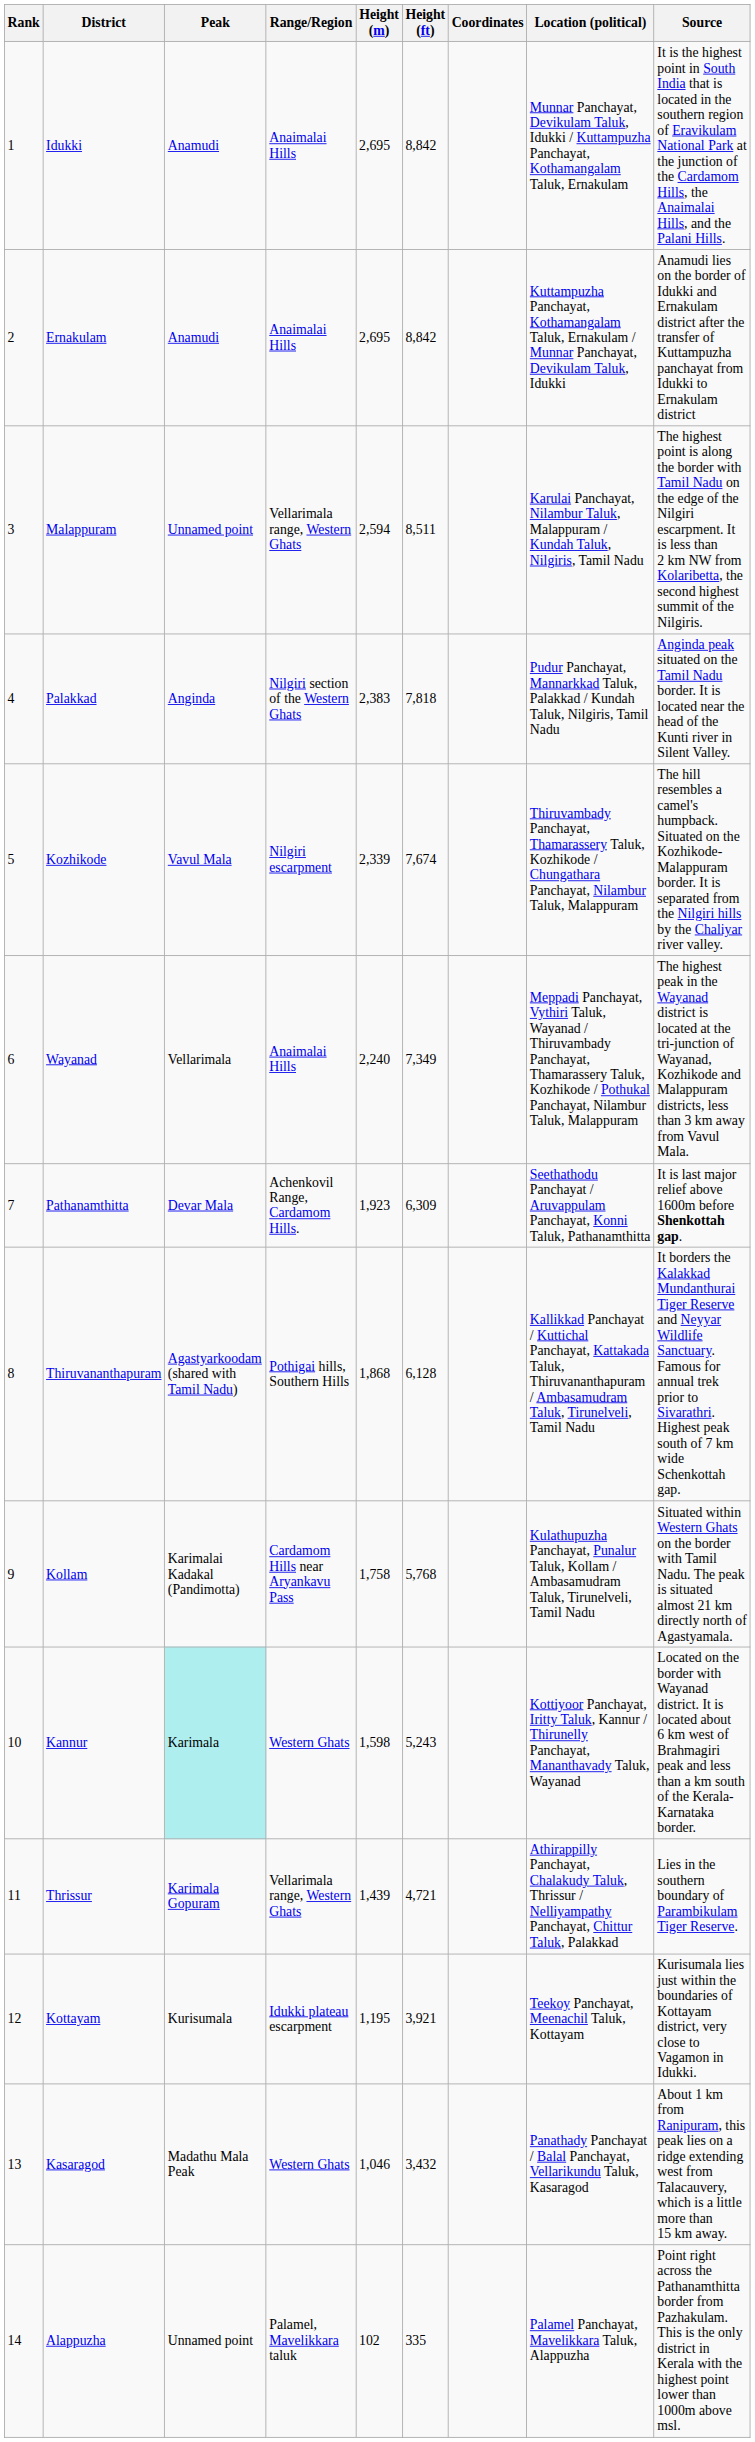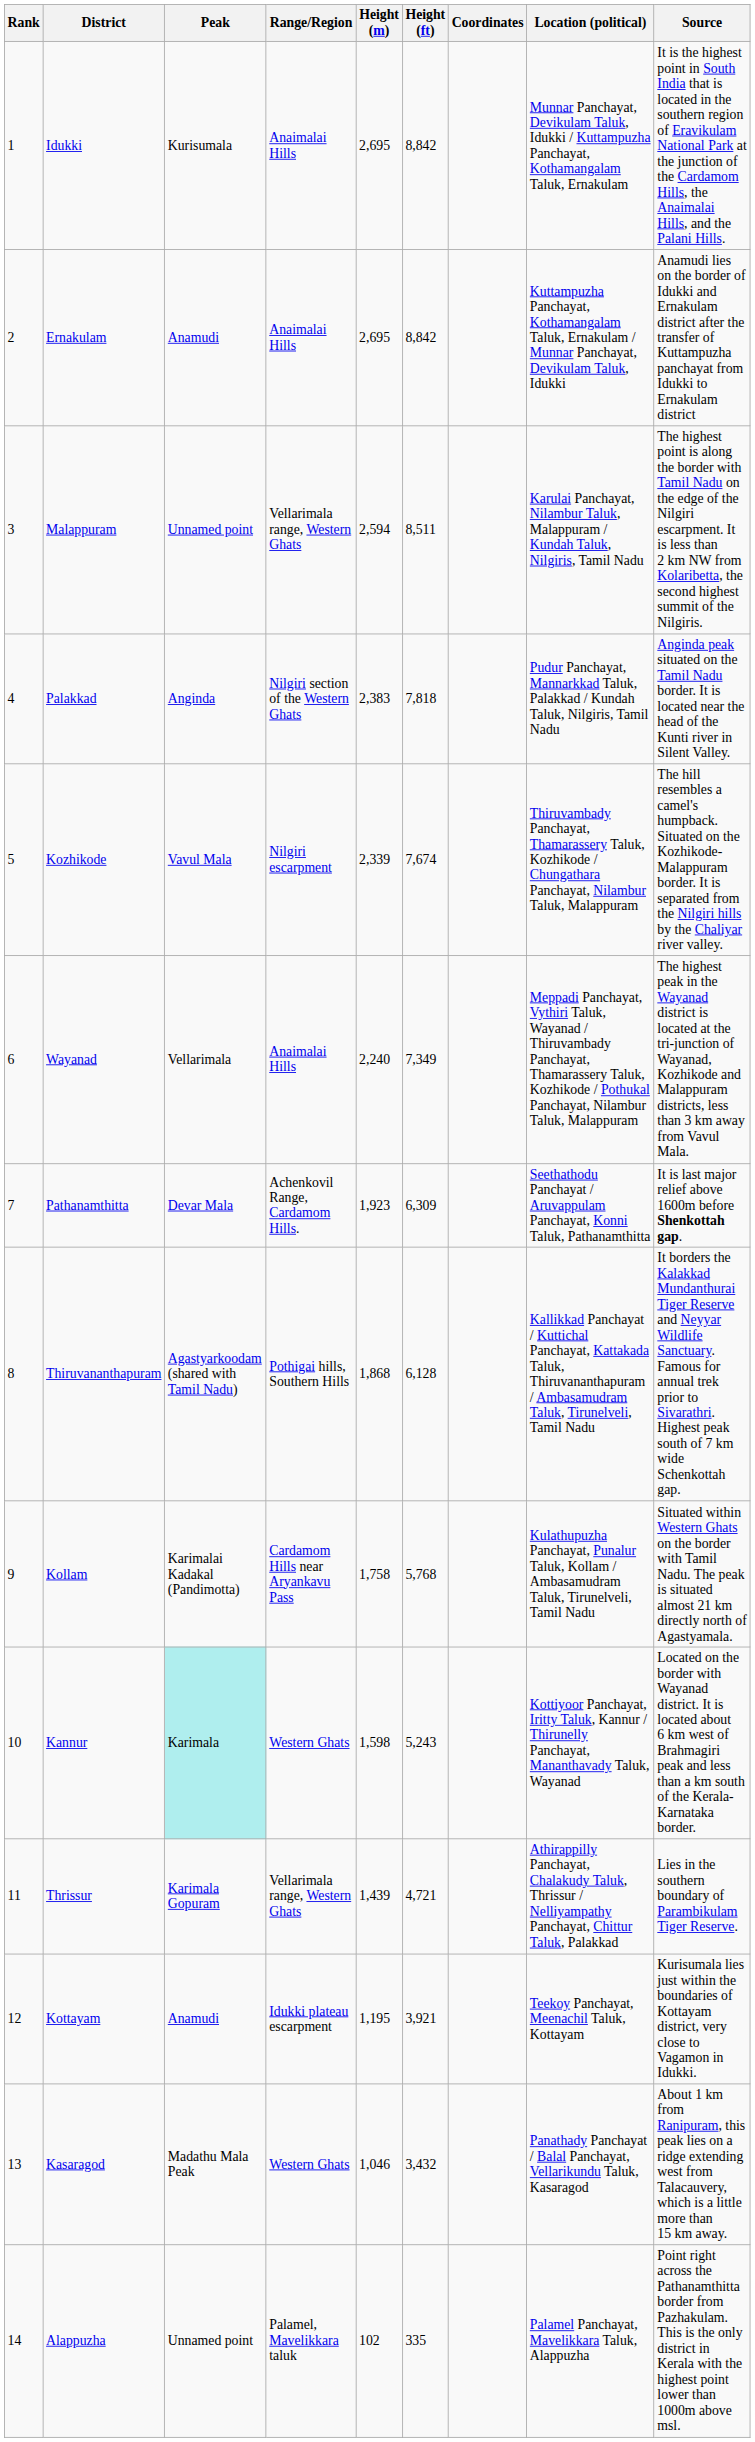 <table class="wikitable sortable">
 <tr>
 <th>Rank</th>
 <th>District</th>
 <th>Peak</th>
 <th>Range/Region</th>
 <th>Height (<a href='#'>m</a>)</th>
 <th>Height (<a href='#'>ft</a>)</th>
 <th>Coordinates</th>
 <th>Location (political)</th>
 <th>Source</th>
 </tr>
 <tr>
 <td>1</td>
 <td><a href='#'>Idukki</a></td>
-<td><a href='#'>Anamudi</a></td>
+<td>Kurisumala</td>
 <td><a href='#'>Anaimalai Hills</a></td>
 <td>2,695</td>
 <td>8,842</td>
 <td></td>
 <td><a href='#'>Munnar</a> Panchayat, <a href='#'>Devikulam Taluk</a>, Idukki / <a href='#'>Kuttampuzha</a> Panchayat, <a href='#'>Kothamangalam</a> Taluk, Ernakulam</td>
 <td>It is the highest point in <a href='#'>South India</a> that is located in the southern region of <a href='#'>Eravikulam National Park</a> at the junction of the <a href='#'>Cardamom Hills</a>, the <a href='#'>Anaimalai Hills</a>, and the <a href='#'>Palani Hills</a>.</td>
 </tr>
 <tr>
 <td>2</td>
 <td><a href='#'>Ernakulam</a></td>
 <td><a href='#'>Anamudi</a></td>
 <td><a href='#'>Anaimalai Hills</a></td>
 <td>2,695</td>
 <td>8,842</td>
 <td></td>
 <td><a href='#'>Kuttampuzha</a> Panchayat, <a href='#'>Kothamangalam</a> Taluk, Ernakulam / <a href='#'>Munnar</a> Panchayat, <a href='#'>Devikulam Taluk</a>, Idukki</td>
 <td>Anamudi lies on the border of Idukki and Ernakulam district after the transfer of Kuttampuzha panchayat from Idukki to Ernakulam district</td>
 </tr>
 <tr>
 <td>3</td>
 <td><a href='#'>Malappuram</a></td>
 <td><a href='#'>Unnamed point</a></td>
 <td>Vellarimala range, <a href='#'>Western Ghats</a></td>
 <td>2,594</td>
 <td>8,511</td>
 <td></td>
 <td><a href='#'>Karulai</a> Panchayat, <a href='#'>Nilambur Taluk</a>, Malappuram / <a href='#'>Kundah Taluk</a>, <a href='#'>Nilgiris</a>, Tamil Nadu</td>
 <td>The highest point is along the border with <a href='#'>Tamil Nadu</a> on the edge of the Nilgiri escarpment. It is less than 2 km NW from <a href='#'>Kolaribetta</a>, the second highest summit of the Nilgiris.</td>
 </tr>
 <tr>
 <td>4</td>
 <td><a href='#'>Palakkad</a></td>
 <td><a href='#'>Anginda</a></td>
 <td><a href='#'>Nilgiri</a> section of the <a href='#'>Western Ghats</a></td>
 <td>2,383</td>
 <td>7,818</td>
 <td></td>
 <td><a href='#'>Pudur</a> Panchayat, <a href='#'>Mannarkkad</a> Taluk, Palakkad / Kundah Taluk, Nilgiris, Tamil Nadu</td>
 <td><a href='#'>Anginda peak</a> situated on the <a href='#'>Tamil Nadu</a> border. It is located near the head of the Kunti river in Silent Valley.</td>
 </tr>
 <tr>
 <td>5</td>
 <td><a href='#'>Kozhikode</a></td>
 <td><a href='#'>Vavul Mala</a></td>
 <td><a href='#'>Nilgiri escarpment</a></td>
 <td>2,339</td>
 <td>7,674</td>
 <td></td>
 <td><a href='#'>Thiruvambady</a> Panchayat, <a href='#'>Thamarassery</a> Taluk, Kozhikode / <a href='#'>Chungathara</a> Panchayat, <a href='#'>Nilambur</a> Taluk, Malappuram</td>
 <td>The hill resembles a camel's humpback. Situated on the Kozhikode-Malappuram border. It is separated from the <a href='#'>Nilgiri hills</a> by the <a href='#'>Chaliyar</a> river valley.</td>
 </tr>
 <tr>
 <td>6</td>
 <td><a href='#'>Wayanad</a></td>
 <td>Vellarimala</td>
 <td><a href='#'>Anaimalai Hills</a></td>
 <td>2,240</td>
 <td>7,349</td>
 <td></td>
 <td><a href='#'>Meppadi</a> Panchayat, <a href='#'>Vythiri</a> Taluk, Wayanad / Thiruvambady Panchayat, Thamarassery Taluk, Kozhikode / <a href='#'>Pothukal</a> Panchayat, Nilambur Taluk, Malappuram</td>
 <td>The highest peak in the <a href='#'>Wayanad</a> district is located at the tri-junction of Wayanad, Kozhikode and Malappuram districts, less than 3 km away from Vavul Mala.</td>
 </tr>
 <tr>
 <td>7</td>
 <td><a href='#'>Pathanamthitta</a></td>
 <td><a href='#'>Devar Mala</a></td>
 <td>Achenkovil Range, <a href='#'>Cardamom Hills</a>.</td>
 <td>1,923</td>
 <td>6,309</td>
 <td></td>
 <td><a href='#'>Seethathodu</a> Panchayat / <a href='#'>Aruvappulam</a> Panchayat, <a href='#'>Konni</a> Taluk, Pathanamthitta</td>
 <td>It is last major relief above 1600m before <strong>Shenkottah gap</strong>.</td>
 </tr>
 <tr>
 <td>8</td>
 <td><a href='#'>Thiruvananthapuram</a></td>
 <td><a href='#'>Agastyarkoodam</a> (shared with <a href='#'>Tamil Nadu</a>)</td>
 <td><a href='#'>Pothigai</a> hills, Southern Hills</td>
 <td>1,868</td>
 <td>6,128</td>
 <td></td>
 <td><a href='#'>Kallikkad</a> Panchayat / <a href='#'>Kuttichal</a> Panchayat, <a href='#'>Kattakada</a> Taluk, Thiruvananthapuram / <a href='#'>Ambasamudram Taluk</a>, <a href='#'>Tirunelveli</a>, Tamil Nadu</td>
 <td>It borders the <a href='#'>Kalakkad Mundanthurai Tiger Reserve</a> and <a href='#'>Neyyar Wildlife Sanctuary</a>. Famous for annual trek prior to <a href='#'>Sivarathri</a>. Highest peak south of 7 km wide Schenkottah gap.</td>
 </tr>
 <tr>
 <td>9</td>
 <td><a href='#'>Kollam</a></td>
 <td>Karimalai Kadakal (Pandimotta)</td>
 <td><a href='#'>Cardamom Hills</a> near <a href='#'>Aryankavu Pass</a></td>
 <td>1,758</td>
 <td>5,768</td>
 <td></td>
 <td><a href='#'>Kulathupuzha</a> Panchayat, <a href='#'>Punalur</a> Taluk, Kollam / Ambasamudram Taluk, Tirunelveli, Tamil Nadu</td>
 <td>Situated within <a href='#'>Western Ghats</a> on the border with Tamil Nadu. The peak is situated almost 21 km directly north of Agastyamala.</td>
 </tr>
 <tr>
 <td>10</td>
 <td><a href='#'>Kannur</a></td>
 <td style="background: paleturquoise;">Karimala</td>
 <td><a href='#'>Western Ghats</a></td>
 <td>1,598</td>
 <td>5,243</td>
 <td></td>
 <td><a href='#'>Kottiyoor</a> Panchayat, <a href='#'>Iritty Taluk</a>, Kannur / <a href='#'>Thirunelly</a> Panchayat, <a href='#'>Mananthavady</a> Taluk, Wayanad</td>
 <td>Located on the border with Wayanad district. It is located about 6 km west of Brahmagiri peak and less than a km south of the Kerala-Karnataka border.</td>
 </tr>
 <tr>
 <td>11</td>
 <td><a href='#'>Thrissur</a></td>
 <td><a href='#'>Karimala Gopuram</a></td>
 <td>Vellarimala range, <a href='#'>Western Ghats</a></td>
 <td>1,439</td>
 <td>4,721</td>
 <td></td>
 <td><a href='#'>Athirappilly</a> Panchayat, <a href='#'>Chalakudy Taluk</a>, Thrissur / <a href='#'>Nelliyampathy</a> Panchayat, <a href='#'>Chittur Taluk</a>, Palakkad</td>
 <td>Lies in the southern boundary of <a href='#'>Parambikulam Tiger Reserve</a>.</td>
 </tr>
 <tr>
 <td>12</td>
 <td><a href='#'>Kottayam</a></td>
-<td>Kurisumala</td>
+<td><a href='#'>Anamudi</a></td>
 <td><a href='#'>Idukki plateau</a> escarpment</td>
 <td>1,195</td>
 <td>3,921</td>
 <td></td>
 <td><a href='#'>Teekoy</a> Panchayat, <a href='#'>Meenachil</a> Taluk, Kottayam</td>
 <td>Kurisumala lies just within the boundaries of Kottayam district, very close to Vagamon in Idukki.</td>
 </tr>
 <tr>
 <td>13</td>
 <td><a href='#'>Kasaragod</a></td>
 <td>Madathu Mala Peak</td>
 <td><a href='#'>Western Ghats</a></td>
 <td>1,046</td>
 <td>3,432</td>
 <td></td>
 <td><a href='#'>Panathady</a> Panchayat / <a href='#'>Balal</a> Panchayat, <a href='#'>Vellarikundu</a> Taluk, Kasaragod</td>
 <td>About 1 km from <a href='#'>Ranipuram</a>, this peak lies on a ridge extending west from Talacauvery, which is a little more than 15 km away.</td>
 </tr>
 <tr>
 <td>14</td>
 <td><a href='#'>Alappuzha</a></td>
 <td>Unnamed point</td>
 <td>Palamel, <a href='#'>Mavelikkara</a> taluk</td>
 <td>102</td>
 <td>335</td>
 <td></td>
 <td><a href='#'>Palamel</a> Panchayat, <a href='#'>Mavelikkara</a> Taluk, Alappuzha</td>
 <td>Point right across the Pathanamthitta border from Pazhakulam. This is the only district in Kerala with the highest point lower than 1000m above msl.</td>
 </tr>
 </table>
